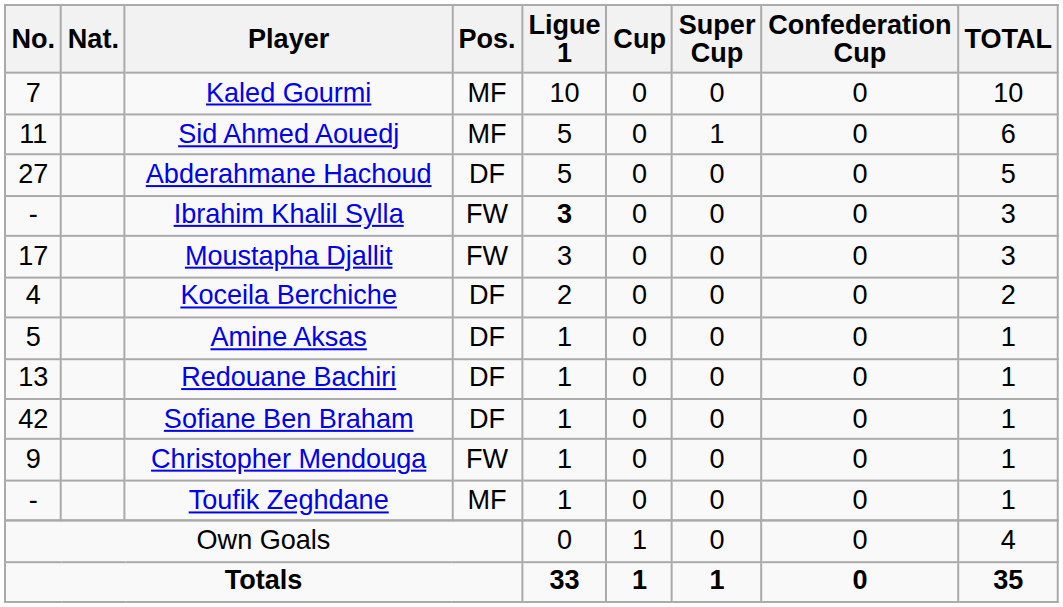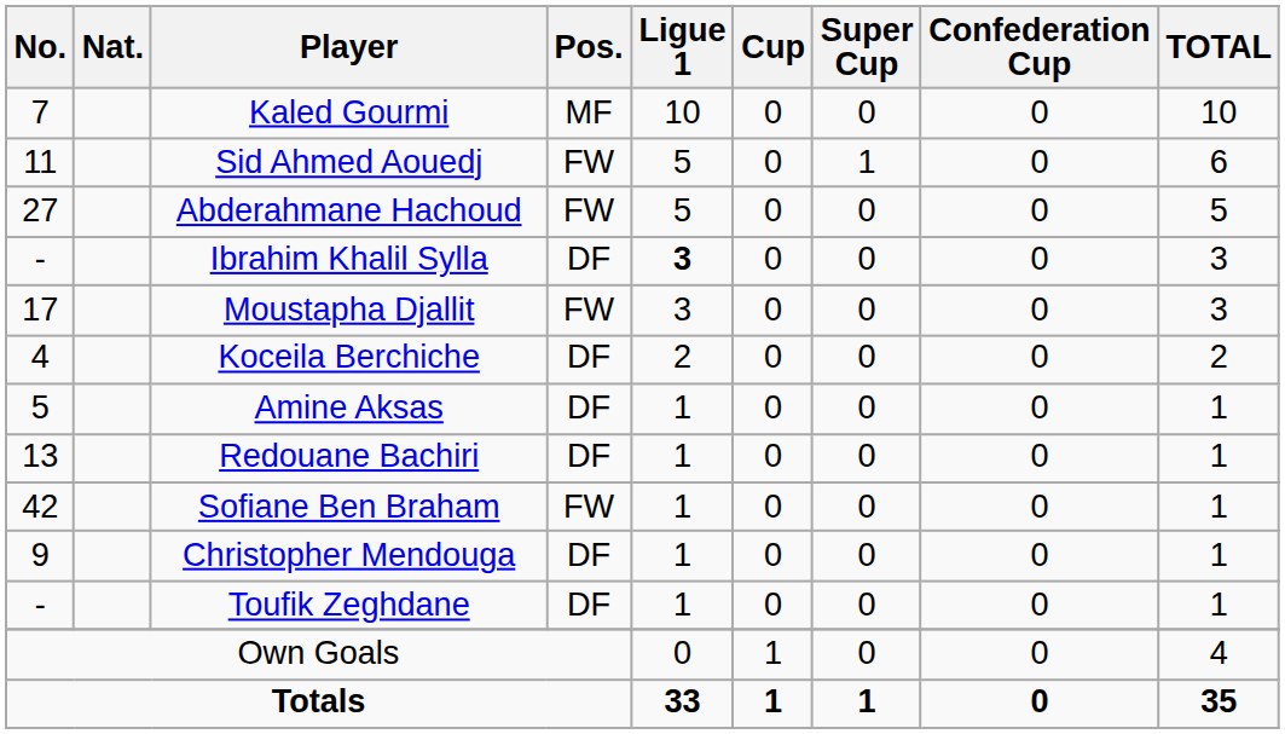 <table class="wikitable sortable alternance"  style="font-size:85%; text-align:center; line-height:14px; width:60%;">
 <tr>
 <th width=10>No.</th>
 <th width=10>Nat.</th>
 <th width=250>Player</th>
 <th width=10>Pos.</th>
 <th width=10>Ligue 1</th>
 <th width=10>Cup</th>
 <th width=10>Super Cup</th>
 <th width=10>Confederation Cup</th>
 <th width=10>TOTAL</th>
 </tr>
 <tr>
 <td>7</td>
 <td></td>
 <td><a href='#'>Kaled Gourmi</a></td>
 <td>MF</td>
 <td>10</td>
 <td>0</td>
 <td>0</td>
 <td>0</td>
 <td>10</td>
 </tr>
 <tr>
 <td>11</td>
 <td></td>
 <td><a href='#'>Sid Ahmed Aouedj</a></td>
-<td>MF</td>
+<td>FW</td>
 <td>5</td>
 <td>0</td>
 <td>1</td>
 <td>0</td>
 <td>6</td>
 </tr>
 <tr>
 <td>27</td>
 <td></td>
 <td><a href='#'>Abderahmane Hachoud</a></td>
-<td>DF</td>
+<td>FW</td>
 <td>5</td>
 <td>0</td>
 <td>0</td>
 <td>0</td>
 <td>5</td>
 </tr>
 <tr>
 <td>-</td>
 <td></td>
 <td><a href='#'>Ibrahim Khalil Sylla</a></td>
-<td>FW</td>
+<td>DF</td>
 <td><strong>3</strong></td>
 <td>0</td>
 <td>0</td>
 <td>0</td>
 <td>3</td>
 </tr>
 <tr>
 <td>17</td>
 <td></td>
 <td><a href='#'>Moustapha Djallit</a></td>
 <td>FW</td>
 <td>3</td>
 <td>0</td>
 <td>0</td>
 <td>0</td>
 <td>3</td>
 </tr>
 <tr>
 <td>4</td>
 <td></td>
 <td><a href='#'>Koceila Berchiche</a></td>
 <td>DF</td>
 <td>2</td>
 <td>0</td>
 <td>0</td>
 <td>0</td>
 <td>2</td>
 </tr>
 <tr>
 <td>5</td>
 <td></td>
 <td><a href='#'>Amine Aksas</a></td>
 <td>DF</td>
 <td>1</td>
 <td>0</td>
 <td>0</td>
 <td>0</td>
 <td>1</td>
 </tr>
 <tr>
 <td>13</td>
 <td></td>
 <td><a href='#'>Redouane Bachiri</a></td>
 <td>DF</td>
 <td>1</td>
 <td>0</td>
 <td>0</td>
 <td>0</td>
 <td>1</td>
 </tr>
 <tr>
 <td>42</td>
 <td></td>
 <td><a href='#'>Sofiane Ben Braham</a></td>
-<td>DF</td>
+<td>FW</td>
 <td>1</td>
 <td>0</td>
 <td>0</td>
 <td>0</td>
 <td>1</td>
 </tr>
 <tr>
 <td>9</td>
 <td></td>
 <td><a href='#'>Christopher Mendouga</a></td>
-<td>FW</td>
+<td>DF</td>
 <td>1</td>
 <td>0</td>
 <td>0</td>
 <td>0</td>
 <td>1</td>
 </tr>
 <tr>
 <td>-</td>
 <td></td>
 <td><a href='#'>Toufik Zeghdane</a></td>
-<td>MF</td>
+<td>DF</td>
 <td>1</td>
 <td>0</td>
 <td>0</td>
 <td>0</td>
 <td>1</td>
 </tr>
 <tr>
 </tr>
 <tr class="sortbottom">
 <td colspan="4">Own Goals</td>
 <td>0</td>
 <td>1</td>
 <td>0</td>
 <td>0</td>
 <td>4</td>
 </tr>
 <tr class="sortbottom">
 <td colspan="4"><strong>Totals</strong></td>
 <td><strong>33</strong></td>
 <td><strong>1</strong></td>
 <td><strong>1</strong></td>
 <td><strong>0</strong></td>
 <td><strong>35</strong></td>
 </tr>
 </table>
